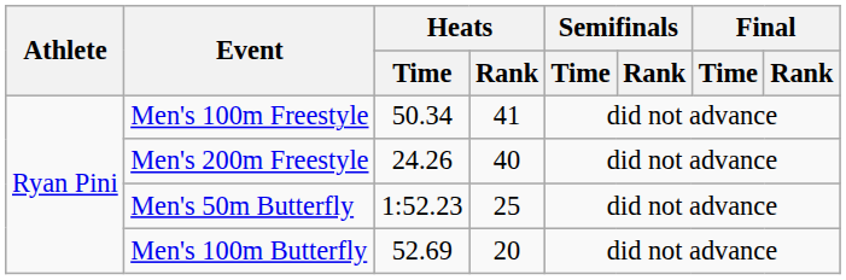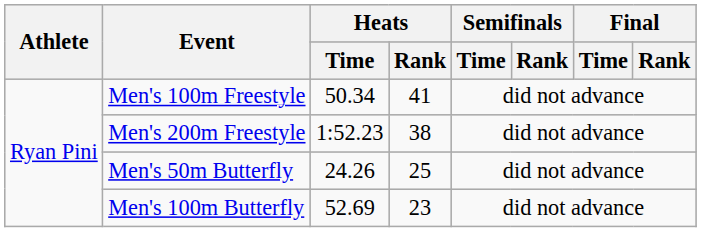 <table class=wikitable style="font-size:90%">
 <tr>
 <th rowspan="2">Athlete</th>
 <th rowspan="2">Event</th>
 <th colspan="2">Heats</th>
 <th colspan="2">Semifinals</th>
 <th colspan="2">Final</th>
 </tr>
 <tr>
 <th>Time</th>
 <th>Rank</th>
 <th>Time</th>
 <th>Rank</th>
 <th>Time</th>
 <th>Rank</th>
 </tr>
 <tr>
 <td rowspan="4"><a href='#'>Ryan Pini</a></td>
 <td><a href='#'>Men's 100m Freestyle</a></td>
 <td align=center>50.34</td>
 <td align=center>41</td>
 <td align=center colspan=4>did not advance</td>
 </tr>
 <tr>
 <td><a href='#'>Men's 200m Freestyle</a></td>
-<td align=center>24.26</td>
-<td align=center>40</td>
+<td align=center>1:52.23</td>
+<td align=center>38</td>
 <td align=center colspan=4>did not advance</td>
 </tr>
 <tr>
 <td><a href='#'>Men's 50m Butterfly</a></td>
-<td align=center>1:52.23</td>
+<td align=center>24.26</td>
 <td align=center>25</td>
 <td align=center colspan=4>did not advance</td>
 </tr>
 <tr>
 <td><a href='#'>Men's 100m Butterfly</a></td>
 <td align=center>52.69</td>
-<td align=center>20</td>
+<td align=center>23</td>
 <td align=center colspan=4>did not advance</td>
 </tr>
 </table>
